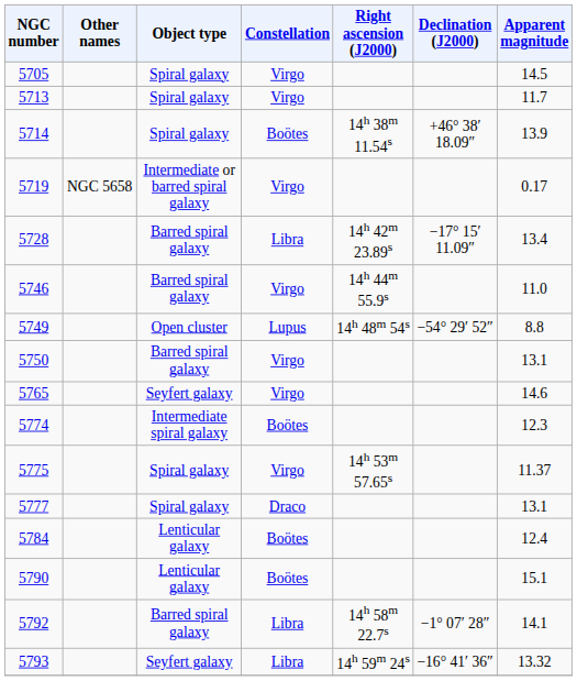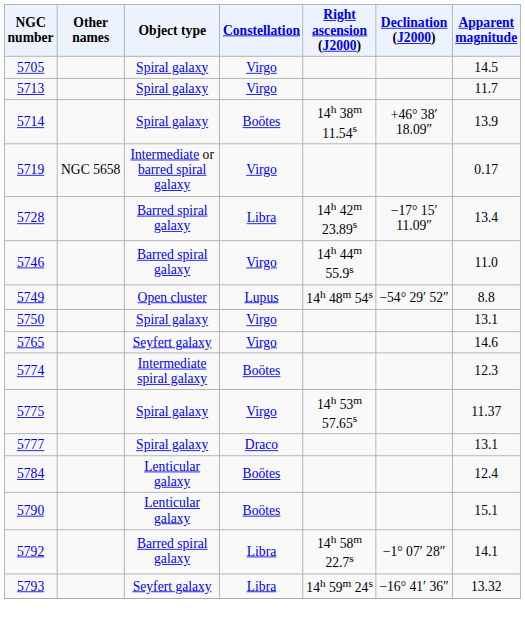 <table class="wikitable sortable sticky-header sort-under" style="text-align: center;">
 <tr>
 <th style="background-color:#edf3fe; width: 10%;">NGC number</th>
 <th style="background-color:#edf3fe; width: 15%;">Other names</th>
 <th style="background-color:#edf3fe; width: 20%;">Object type</th>
 <th style="background-color:#edf3fe; width: 15%;"><a href='#'>Constellation</a></th>
 <th style="background-color:#edf3fe; width: 15%;"><a href='#'>Right ascension</a> (<a href='#'>J2000</a>)</th>
 <th style="background-color:#edf3fe; width: 15%;"><a href='#'>Declination</a> (<a href='#'>J2000</a>)</th>
 <th style="background-color:#edf3fe; width: 10%;"><a href='#'>Apparent magnitude</a></th>
 </tr>
 <tr>
 <td><a href='#'>5705</a></td>
 <td></td>
 <td><a href='#'>Spiral galaxy</a></td>
 <td><a href='#'>Virgo</a></td>
 <td></td>
 <td></td>
 <td>14.5</td>
 </tr>
 <tr>
 <td><a href='#'>5713</a></td>
 <td></td>
 <td><a href='#'>Spiral galaxy</a></td>
 <td><a href='#'>Virgo</a></td>
 <td></td>
 <td></td>
 <td>11.7</td>
 </tr>
 <tr>
 <td><a href='#'>5714</a></td>
 <td></td>
 <td><a href='#'>Spiral galaxy</a></td>
 <td><a href='#'>Boötes</a></td>
 <td>14<sup>h</sup> 38<sup>m</sup> 11.54<sup>s</sup></td>
 <td>+46° 38′ 18.09″</td>
 <td>13.9</td>
 </tr>
 <tr>
 <td><a href='#'>5719</a></td>
 <td>NGC 5658</td>
 <td><a href='#'>Intermediate</a> or <a href='#'>barred spiral galaxy</a></td>
 <td><a href='#'>Virgo</a></td>
 <td></td>
 <td></td>
 <td>0.17</td>
 </tr>
 <tr>
 <td><a href='#'>5728</a></td>
 <td></td>
 <td><a href='#'>Barred spiral galaxy</a></td>
 <td><a href='#'>Libra</a></td>
 <td>14<sup>h</sup> 42<sup>m</sup> 23.89<sup>s</sup></td>
 <td>−17° 15′ 11.09″</td>
 <td>13.4</td>
 </tr>
 <tr>
 <td><a href='#'>5746</a></td>
 <td></td>
 <td><a href='#'>Barred spiral galaxy</a></td>
 <td><a href='#'>Virgo</a></td>
 <td>14<sup>h</sup> 44<sup>m</sup> 55.9<sup>s</sup></td>
 <td></td>
 <td>11.0</td>
 </tr>
 <tr>
 <td><a href='#'>5749</a></td>
 <td></td>
 <td><a href='#'>Open cluster</a></td>
 <td><a href='#'>Lupus</a></td>
 <td>14<sup>h</sup> 48<sup>m</sup> 54<sup>s</sup></td>
 <td>−54° 29′ 52″</td>
 <td>8.8</td>
 </tr>
 <tr>
 <td><a href='#'>5750</a></td>
 <td></td>
-<td><a href='#'>Barred spiral galaxy</a></td>
+<td><a href='#'>Spiral galaxy</a></td>
 <td><a href='#'>Virgo</a></td>
 <td></td>
 <td></td>
 <td>13.1</td>
 </tr>
 <tr>
 <td><a href='#'>5765</a></td>
 <td></td>
 <td><a href='#'>Seyfert galaxy</a></td>
 <td><a href='#'>Virgo</a></td>
 <td></td>
 <td></td>
 <td>14.6</td>
 </tr>
 <tr>
 <td><a href='#'>5774</a></td>
 <td></td>
 <td><a href='#'>Intermediate spiral galaxy</a></td>
 <td><a href='#'>Boötes</a></td>
 <td></td>
 <td></td>
 <td>12.3</td>
 </tr>
 <tr>
 <td><a href='#'>5775</a></td>
 <td></td>
 <td><a href='#'>Spiral galaxy</a></td>
 <td><a href='#'>Virgo</a></td>
 <td>14<sup>h</sup> 53<sup>m</sup> 57.65<sup>s</sup></td>
 <td></td>
 <td>11.37</td>
 </tr>
 <tr>
 <td><a href='#'>5777</a></td>
 <td></td>
 <td><a href='#'>Spiral galaxy</a></td>
 <td><a href='#'>Draco</a></td>
 <td></td>
 <td></td>
 <td>13.1</td>
 </tr>
 <tr>
 <td><a href='#'>5784</a></td>
 <td></td>
 <td><a href='#'>Lenticular galaxy</a></td>
 <td><a href='#'>Boötes</a></td>
 <td></td>
 <td></td>
 <td>12.4</td>
 </tr>
 <tr>
 <td><a href='#'>5790</a></td>
 <td></td>
 <td><a href='#'>Lenticular galaxy</a></td>
 <td><a href='#'>Boötes</a></td>
 <td></td>
 <td></td>
 <td>15.1</td>
 </tr>
 <tr>
 <td><a href='#'>5792</a></td>
 <td></td>
 <td><a href='#'>Barred spiral galaxy</a></td>
 <td><a href='#'>Libra</a></td>
 <td>14<sup>h</sup> 58<sup>m</sup> 22.7<sup>s</sup></td>
 <td>−1° 07′ 28″</td>
 <td>14.1</td>
 </tr>
 <tr>
 <td><a href='#'>5793</a></td>
 <td></td>
 <td><a href='#'>Seyfert galaxy</a></td>
 <td><a href='#'>Libra</a></td>
 <td>14<sup>h</sup> 59<sup>m</sup> 24<sup>s</sup></td>
 <td>−16° 41′ 36″</td>
 <td>13.32</td>
 </tr>
 <tr>
 </tr>
 </table>
